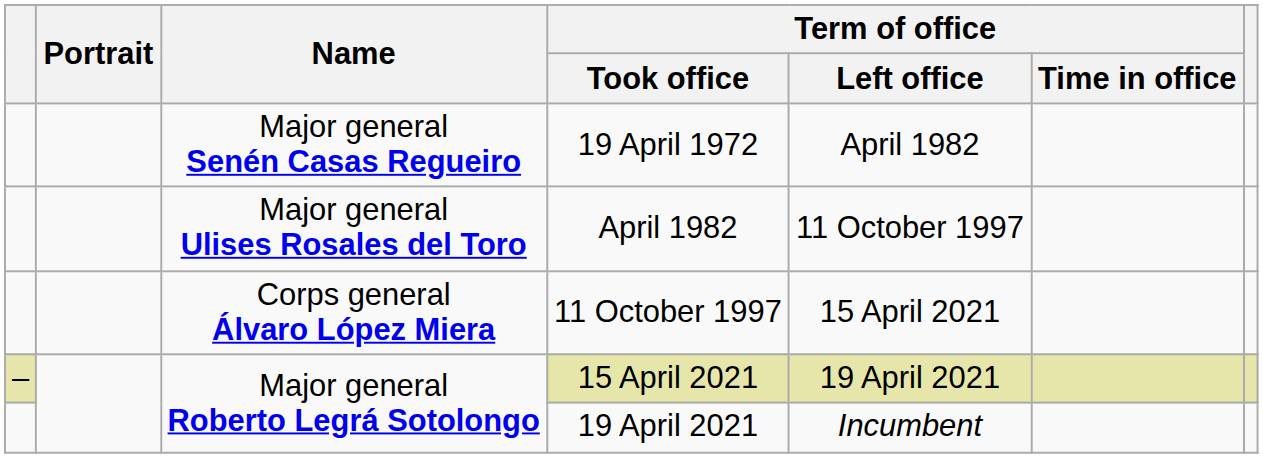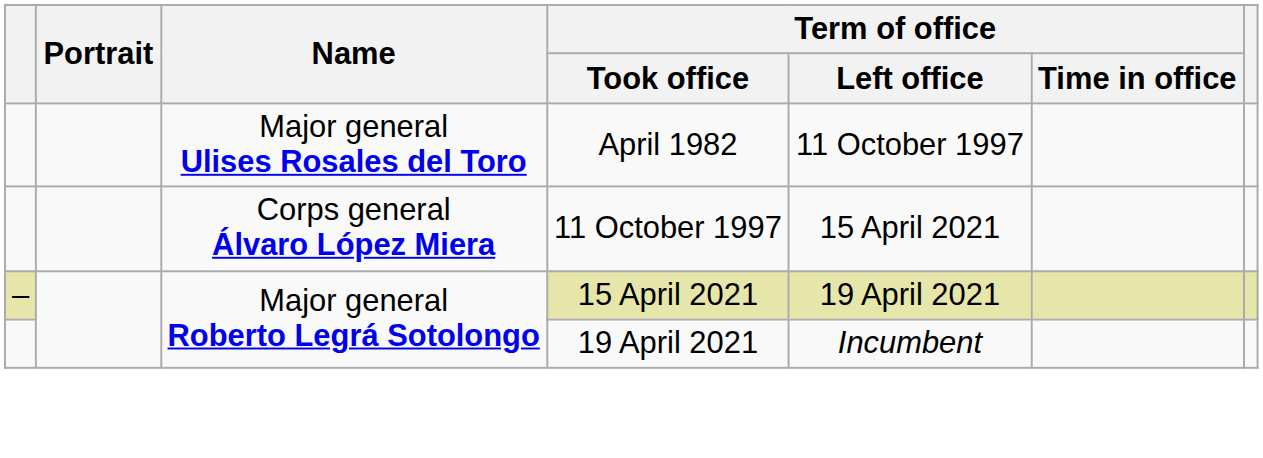 <table class="wikitable" style="text-align:center">
 <tr>
 <th rowspan=2></th>
 <th rowspan=2>Portrait</th>
 <th rowspan=2>Name<br></th>
 <th colspan=3>Term of office</th>
 <th rowspan=2></th>
 </tr>
 <tr>
 <th>Took office</th>
 <th>Left office</th>
 <th>Time in office</th>
-</tr>
-<tr>
-<td></td>
-<td></td>
-<td>Major general<br><strong><a href='#'>Senén Casas Regueiro</a></strong><br></td>
-<td>19 April 1972</td>
-<td>April 1982</td>
-<td></td>
-<td></td>
 </tr>
 <tr>
 <td></td>
 <td></td>
 <td>Major general<br><strong><a href='#'>Ulises Rosales del Toro</a></strong><br></td>
 <td>April 1982</td>
 <td>11 October 1997</td>
 <td></td>
 <td></td>
 </tr>
 <tr>
 <td></td>
 <td></td>
 <td>Corps general<br><strong><a href='#'>Álvaro López Miera</a></strong><br></td>
 <td>11 October 1997</td>
 <td>15 April 2021</td>
 <td></td>
 <td></td>
 </tr>
 <tr>
 <td style="background:#e6e6aa;">–</td>
 <td rowspan=2></td>
 <td rowspan=2>Major general<br><strong><a href='#'>Roberto Legrá Sotolongo</a></strong><br></td>
 <td style="background:#e6e6aa;">15 April 2021</td>
 <td style="background:#e6e6aa;">19 April 2021</td>
 <td style="background:#e6e6aa;"></td>
 <td style="background:#e6e6aa;"></td>
 </tr>
 <tr>
 <td></td>
 <td>19 April 2021</td>
 <td><em>Incumbent</em></td>
 <td></td>
 <td></td>
 </tr>
 </table>
